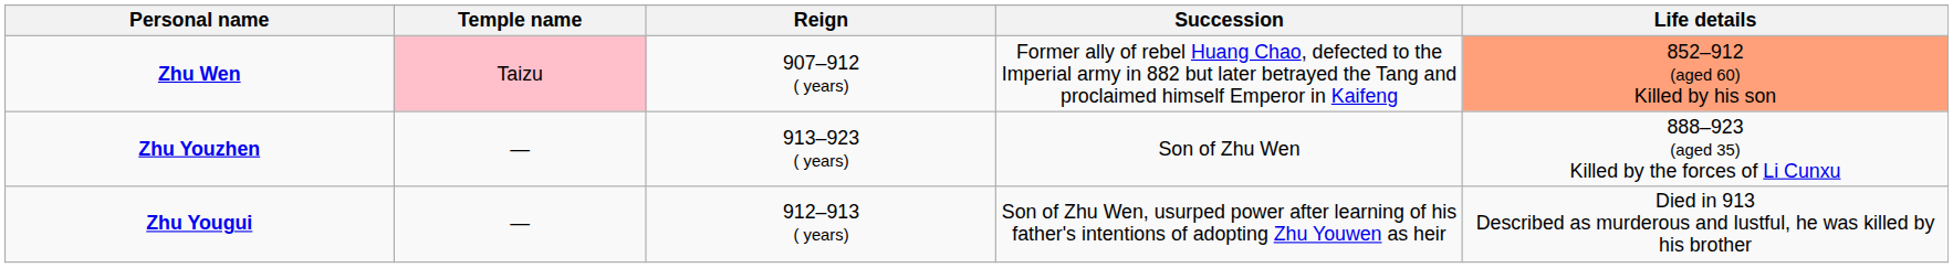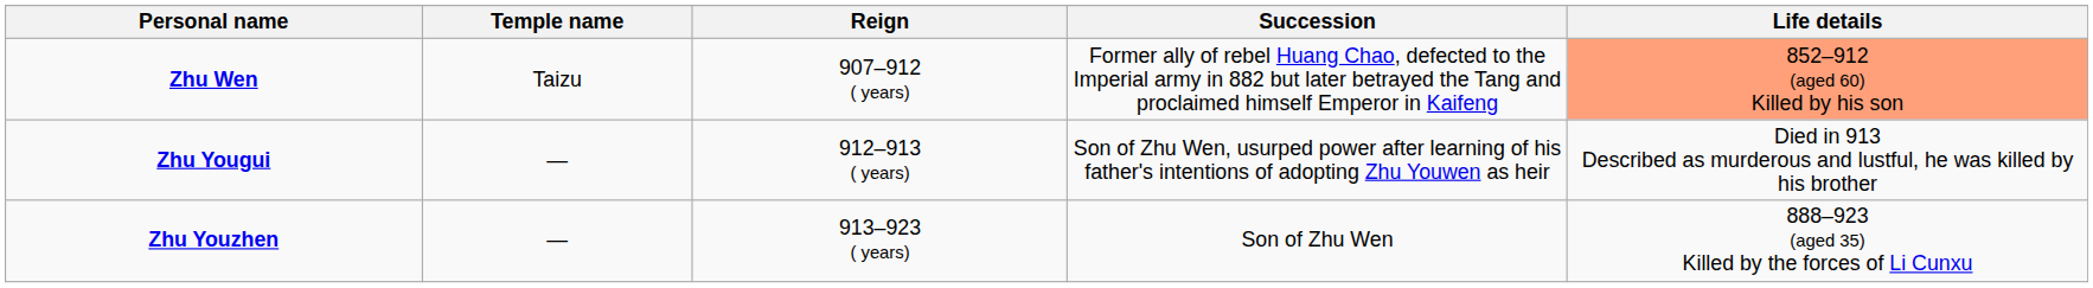 <table class="wikitable plainrowheaders" style="text-align:center; width:100%;">
 <tr>
 </tr>
 <tr>
 <th scope="col" width="20%">Personal name</th>
 <th scope="col" width="13%">Temple name</th>
 <th scope="col" width="18%">Reign</th>
 <th scope="col" width="24%">Succession</th>
 <th scope="col" width="25%">Life details</th>
 </tr>
 <tr>
 <td><strong><a href='#'>Zhu Wen</a></strong><br></td>
-<td style="background: pink;">Taizu<br></td>
+<td>Taizu<br></td>
 <td>907–912<br><small>( years)</small><br><small></small></td>
 <td>Former ally of rebel <a href='#'>Huang Chao</a>, defected to the Imperial army in 882 but later betrayed the Tang and proclaimed himself Emperor in <a href='#'>Kaifeng</a></td>
 <td style="background: lightsalmon;">852–912<br><small>(aged 60)</small><br>Killed by his son</td>
+</tr>
+<tr>
+<td><strong><a href='#'>Zhu Yougui</a></strong><br></td>
+<td>—</td>
+<td>912–913<br><small>( years)</small><br><small></small></td>
+<td>Son of Zhu Wen, usurped power after learning of his father's intentions of adopting <a href='#'>Zhu Youwen</a> as heir</td>
+<td>Died in 913<br>Described as murderous and lustful, he was killed by his brother</td>
 </tr>
 <tr>
 <td><strong><a href='#'>Zhu Youzhen</a></strong><br></td>
 <td>—</td>
 <td>913–923<br><small>( years)</small><br><small></small></td>
 <td>Son of Zhu Wen</td>
 <td>888–923<br><small>(aged 35)</small><br>Killed by the forces of <a href='#'>Li Cunxu</a></td>
 </tr>
-<tr>
-<td><strong><a href='#'>Zhu Yougui</a></strong><br></td>
-<td>—</td>
-<td>912–913<br><small>( years)</small><br><small></small></td>
-<td>Son of Zhu Wen, usurped power after learning of his father's intentions of adopting <a href='#'>Zhu Youwen</a> as heir</td>
-<td>Died in 913<br>Described as murderous and lustful, he was killed by his brother</td>
-</tr>
 </table>
